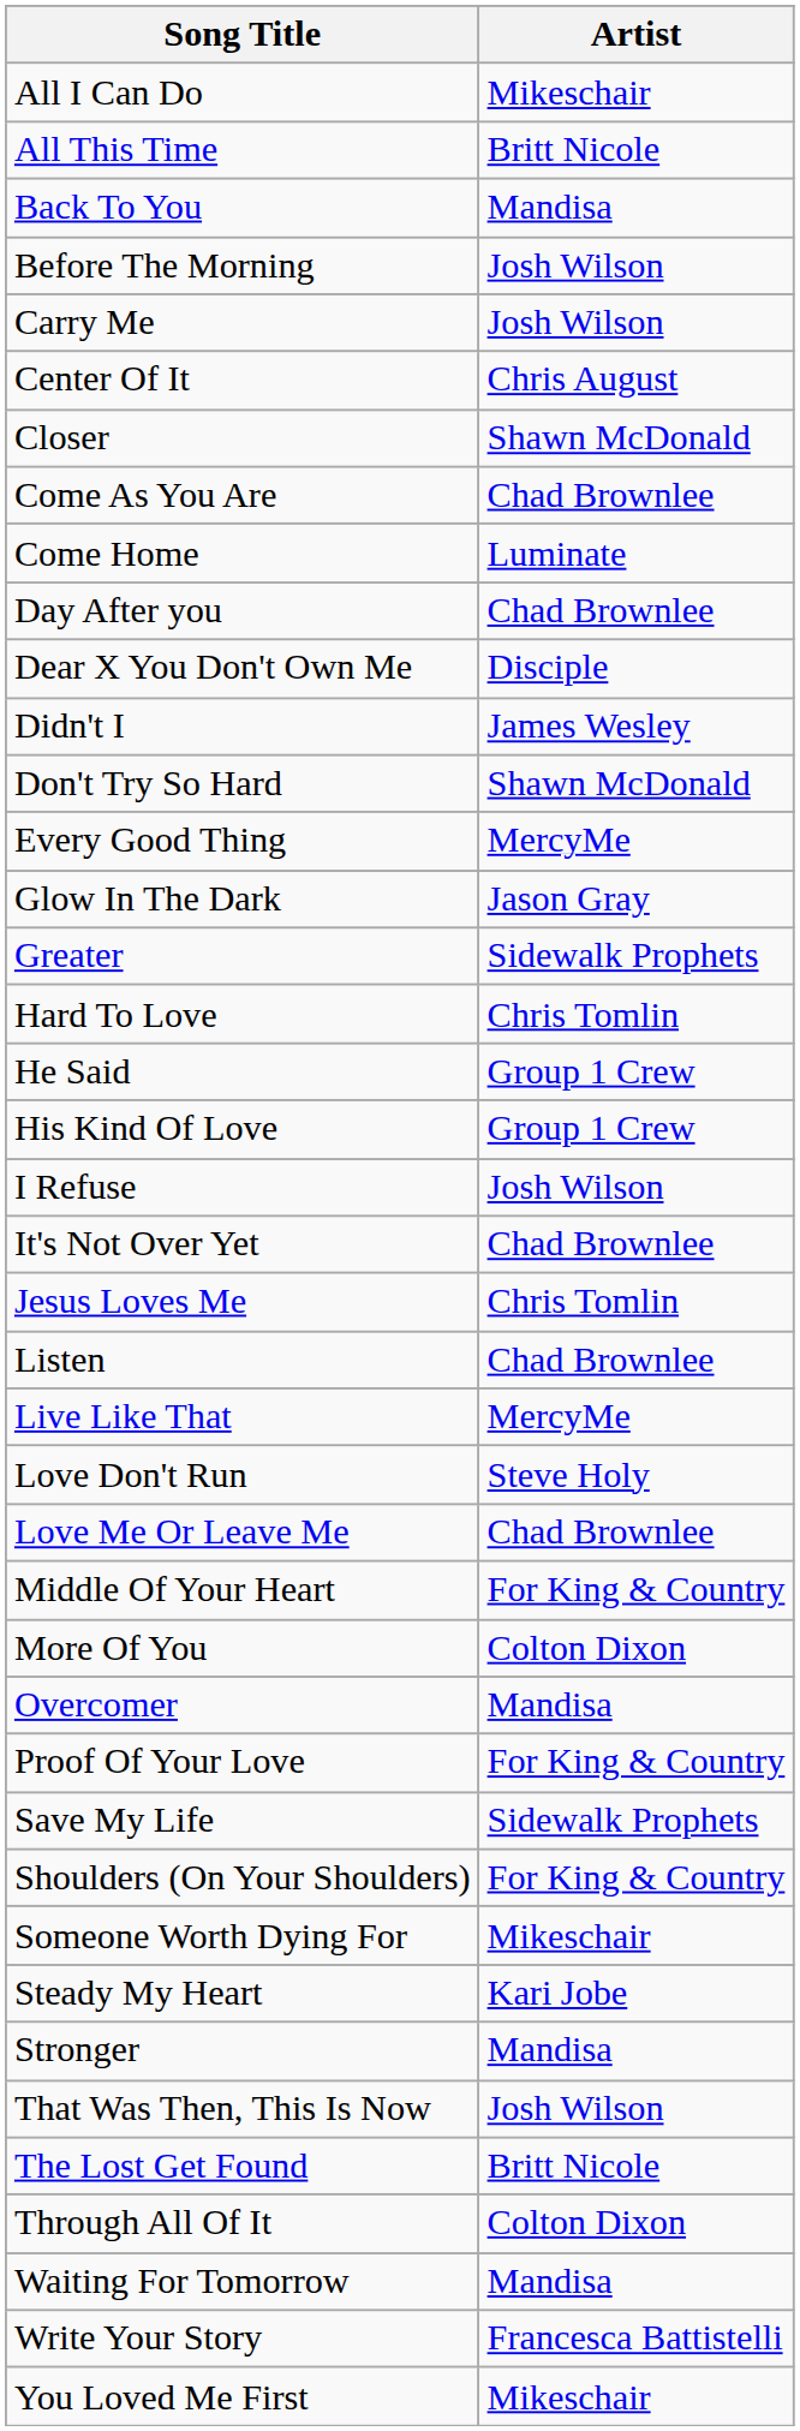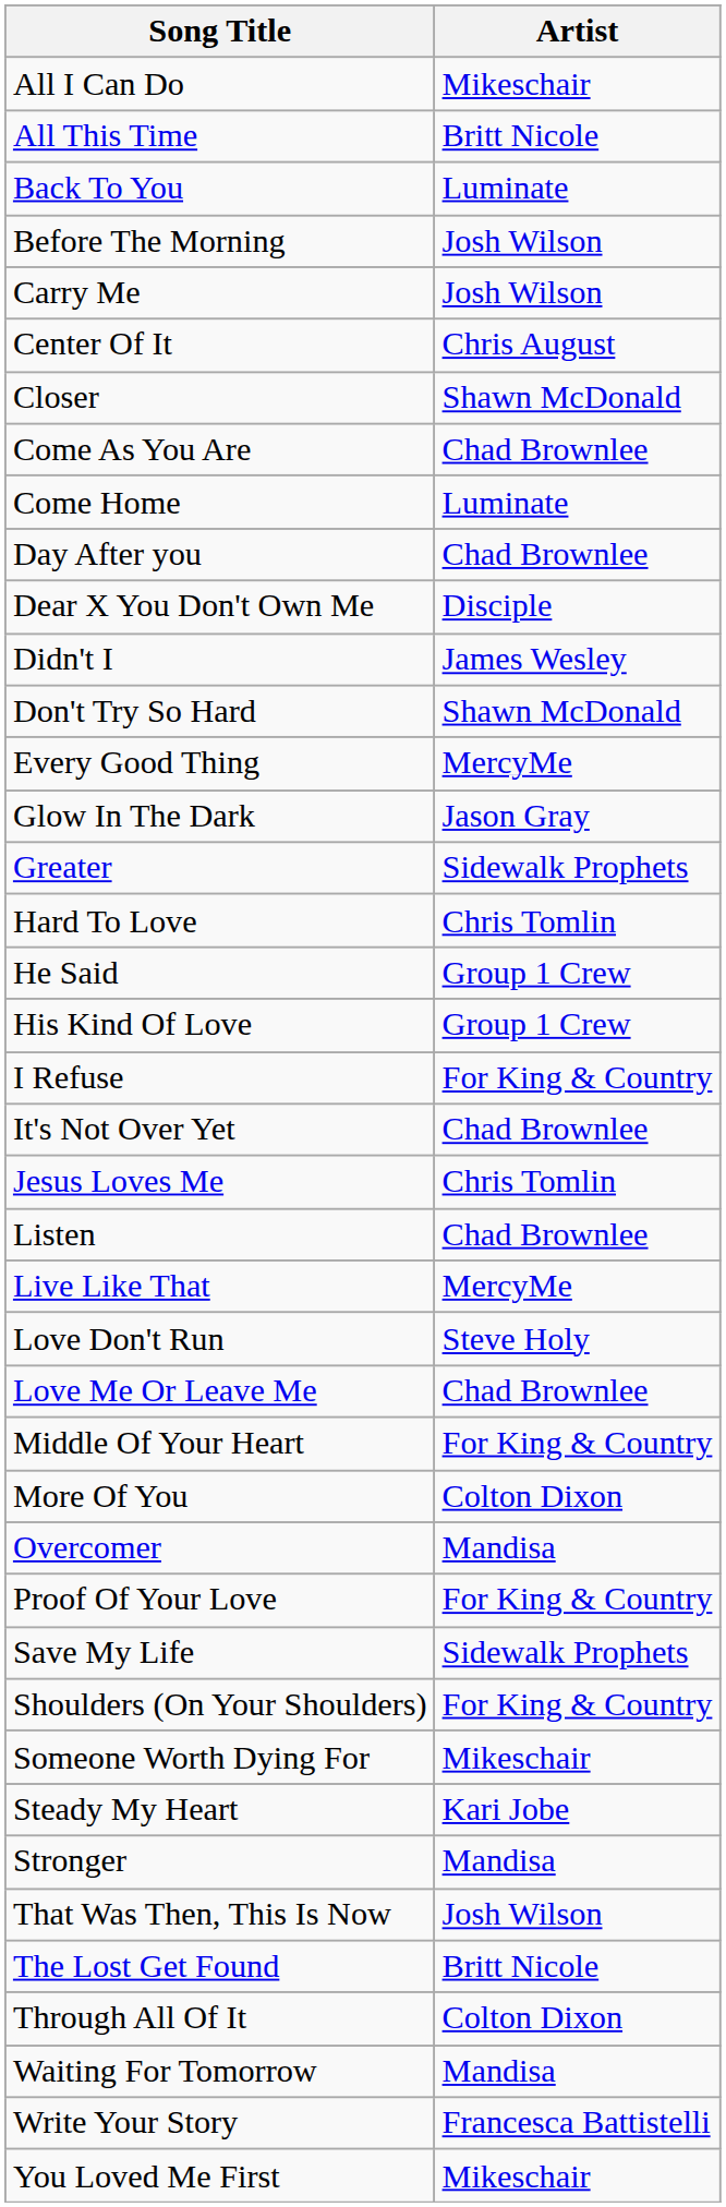 <table class="wikitable sortable">
 <tr>
 <th>Song Title</th>
 <th>Artist</th>
 </tr>
 <tr>
 <td>All I Can Do</td>
 <td><a href='#'>Mikeschair</a></td>
 </tr>
 <tr>
 <td><a href='#'>All This Time</a></td>
 <td><a href='#'>Britt Nicole</a></td>
 </tr>
 <tr>
 <td><a href='#'>Back To You</a></td>
-<td><a href='#'>Mandisa</a></td>
+<td><a href='#'>Luminate</a></td>
 </tr>
 <tr>
 <td>Before The Morning</td>
 <td><a href='#'>Josh Wilson</a></td>
 </tr>
 <tr>
 <td>Carry Me</td>
 <td><a href='#'>Josh Wilson</a></td>
 </tr>
 <tr>
 <td>Center Of It</td>
 <td><a href='#'>Chris August</a></td>
 </tr>
 <tr>
 <td>Closer</td>
 <td><a href='#'>Shawn McDonald</a></td>
 </tr>
 <tr>
 <td>Come As You Are</td>
 <td><a href='#'>Chad Brownlee</a></td>
 </tr>
 <tr>
 <td>Come Home</td>
 <td><a href='#'>Luminate</a></td>
 </tr>
 <tr>
 <td>Day After you</td>
 <td><a href='#'>Chad Brownlee</a></td>
 </tr>
 <tr>
 <td>Dear X You Don't Own Me</td>
 <td><a href='#'>Disciple</a></td>
 </tr>
 <tr>
 <td>Didn't I</td>
 <td><a href='#'>James Wesley</a></td>
 </tr>
 <tr>
 <td>Don't Try So Hard</td>
 <td><a href='#'>Shawn McDonald</a></td>
 </tr>
 <tr>
 <td>Every Good Thing</td>
 <td><a href='#'>MercyMe</a></td>
 </tr>
 <tr>
 <td>Glow In The Dark</td>
 <td><a href='#'>Jason Gray</a></td>
 </tr>
 <tr>
 <td><a href='#'>Greater</a></td>
 <td><a href='#'>Sidewalk Prophets</a></td>
 </tr>
 <tr>
 <td>Hard To Love</td>
 <td><a href='#'>Chris Tomlin</a></td>
 </tr>
 <tr>
 <td>He Said</td>
 <td><a href='#'>Group 1 Crew</a></td>
 </tr>
 <tr>
 <td>His Kind Of Love</td>
 <td><a href='#'>Group 1 Crew</a></td>
 </tr>
 <tr>
 <td>I Refuse</td>
-<td><a href='#'>Josh Wilson</a></td>
+<td><a href='#'>For King & Country</a></td>
 </tr>
 <tr>
 <td>It's Not Over Yet</td>
 <td><a href='#'>Chad Brownlee</a></td>
 </tr>
 <tr>
 <td><a href='#'>Jesus Loves Me</a></td>
 <td><a href='#'>Chris Tomlin</a></td>
 </tr>
 <tr>
 <td>Listen</td>
 <td><a href='#'>Chad Brownlee</a></td>
 </tr>
 <tr>
 <td><a href='#'>Live Like That</a></td>
 <td><a href='#'>MercyMe</a></td>
 </tr>
 <tr>
 <td>Love Don't Run</td>
 <td><a href='#'>Steve Holy</a></td>
 </tr>
 <tr>
 <td><a href='#'>Love Me Or Leave Me</a></td>
 <td><a href='#'>Chad Brownlee</a></td>
 </tr>
 <tr>
 <td>Middle Of Your Heart</td>
 <td><a href='#'>For King & Country</a></td>
 </tr>
 <tr>
 <td>More Of You</td>
 <td><a href='#'>Colton Dixon</a></td>
 </tr>
 <tr>
 <td><a href='#'>Overcomer</a></td>
 <td><a href='#'>Mandisa</a></td>
 </tr>
 <tr>
 <td>Proof Of Your Love</td>
 <td><a href='#'>For King & Country</a></td>
 </tr>
 <tr>
 <td>Save My Life</td>
 <td><a href='#'>Sidewalk Prophets</a></td>
 </tr>
 <tr>
 <td>Shoulders (On Your Shoulders)</td>
 <td><a href='#'>For King & Country</a></td>
 </tr>
 <tr>
 <td>Someone Worth Dying For</td>
 <td><a href='#'>Mikeschair</a></td>
 </tr>
 <tr>
 <td>Steady My Heart</td>
 <td><a href='#'>Kari Jobe</a></td>
 </tr>
 <tr>
 <td>Stronger</td>
 <td><a href='#'>Mandisa</a></td>
 </tr>
 <tr>
 <td>That Was Then, This Is Now</td>
 <td><a href='#'>Josh Wilson</a></td>
 </tr>
 <tr>
 <td><a href='#'>The Lost Get Found</a></td>
 <td><a href='#'>Britt Nicole</a></td>
 </tr>
 <tr>
 <td>Through All Of It</td>
 <td><a href='#'>Colton Dixon</a></td>
 </tr>
 <tr>
 <td>Waiting For Tomorrow</td>
 <td><a href='#'>Mandisa</a></td>
 </tr>
 <tr>
 <td>Write Your Story</td>
 <td><a href='#'>Francesca Battistelli</a></td>
 </tr>
 <tr>
 <td>You Loved Me First</td>
 <td><a href='#'>Mikeschair</a></td>
 </tr>
 </table>
